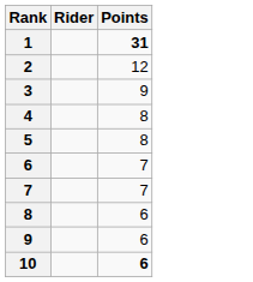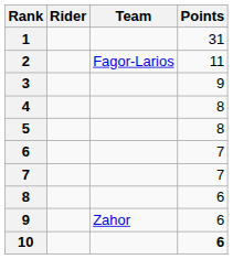 <table class="wikitable">
 <tr>
 <th scope="col">Rank</th>
 <th scope="col">Rider</th>
+<th scope="col">Team</th>
 <th scope="col">Points</th>
 </tr>
 <tr>
 <th scope="row">1</th>
 <td></td>
-<td style="text-align:right;"><strong>31</strong></td>
+<td></td>
+<td style="text-align:right;">31</td>
 </tr>
 <tr>
 <th scope="row">2</th>
 <td></td>
-<td style="text-align:right;">12</td>
+<td><a href='#'>Fagor-Larios</a></td>
+<td style="text-align:right;">11</td>
 </tr>
 <tr>
 <th scope="row">3</th>
+<td></td>
 <td></td>
 <td style="text-align:right;">9</td>
 </tr>
 <tr>
 <th scope="row">4</th>
 <td></td>
+<td></td>
 <td style="text-align:right;">8</td>
 </tr>
 <tr>
 <th scope="row">5</th>
+<td></td>
 <td></td>
 <td style="text-align:right;">8</td>
 </tr>
 <tr>
 <th scope="row">6</th>
 <td></td>
+<td></td>
 <td style="text-align:right;">7</td>
 </tr>
 <tr>
 <th scope="row">7</th>
+<td></td>
 <td></td>
 <td style="text-align:right;">7</td>
 </tr>
 <tr>
 <th scope="row">8</th>
 <td></td>
+<td></td>
 <td style="text-align:right;">6</td>
 </tr>
 <tr>
 <th scope="row">9</th>
 <td></td>
+<td><a href='#'>Zahor</a></td>
 <td style="text-align:right;">6</td>
 </tr>
 <tr>
 <th scope="row">10</th>
 <td></td>
+<td></td>
 <td style="text-align:right;"><strong>6</strong></td>
 </tr>
 </table>
